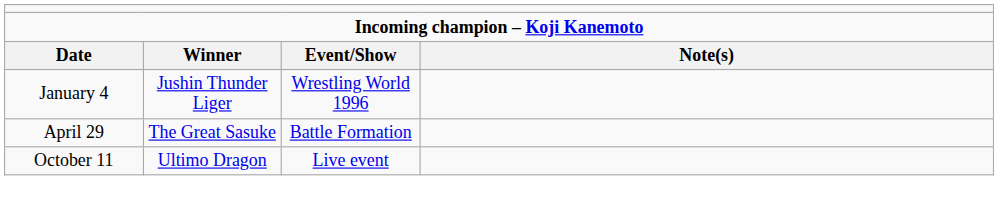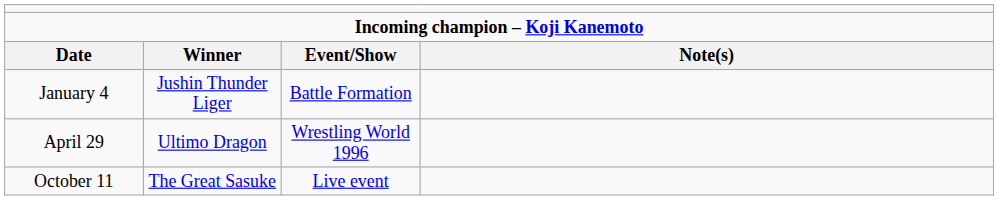 <table class="wikitable" style="text-align:center; width:100%;">
 <tr>
 <td colspan="5"></td>
 </tr>
 <tr>
 <td colspan="5"><strong>Incoming champion – <a href='#'>Koji Kanemoto</a></strong></td>
 </tr>
 <tr>
 <th width=14%>Date</th>
 <th width=14%>Winner</th>
 <th width=14%>Event/Show</th>
 <th width=58%>Note(s)</th>
 </tr>
 <tr>
 <td>January 4</td>
 <td><a href='#'>Jushin Thunder Liger</a></td>
+<td><a href='#'>Battle Formation</a></td>
+<td align="left"></td>
+</tr>
+<tr>
+<td>April 29</td>
+<td><a href='#'>Ultimo Dragon</a></td>
 <td><a href='#'>Wrestling World 1996</a></td>
 <td align="left"></td>
 </tr>
 <tr>
-<td>April 29</td>
+<td>October 11</td>
 <td><a href='#'>The Great Sasuke</a></td>
-<td><a href='#'>Battle Formation</a></td>
-<td align="left"></td>
-</tr>
-<tr>
-<td>October 11</td>
-<td><a href='#'>Ultimo Dragon</a></td>
 <td><a href='#'>Live event</a></td>
 <td align="left"></td>
 </tr>
 </table>
